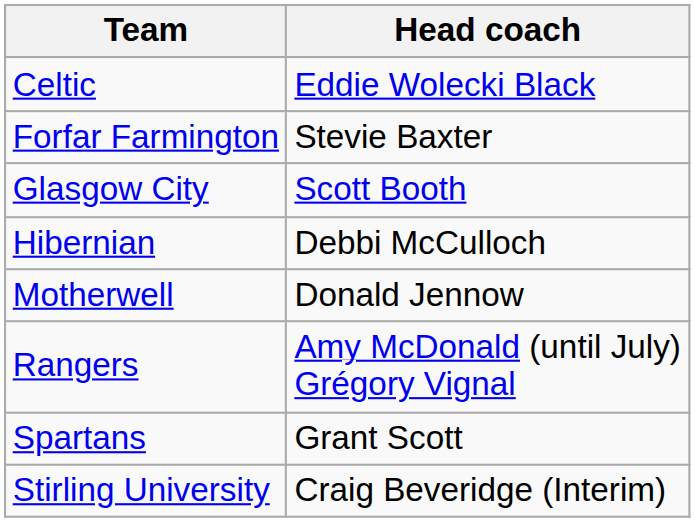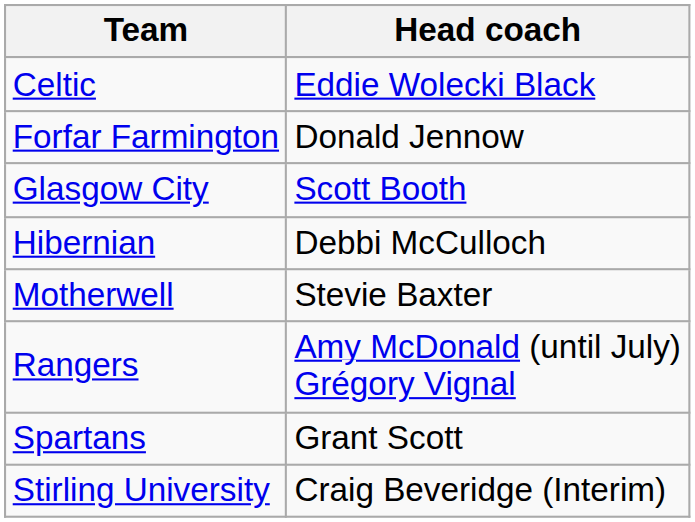 <table class="wikitable sortable" style="text-align: left;">
 <tr>
 <th>Team</th>
 <th>Head coach</th>
 </tr>
 <tr>
 <td><a href='#'>Celtic</a></td>
 <td> <a href='#'>Eddie Wolecki Black</a></td>
 </tr>
 <tr>
 <td><a href='#'>Forfar Farmington</a></td>
-<td> Stevie Baxter</td>
+<td> Donald Jennow</td>
 </tr>
 <tr>
 <td><a href='#'>Glasgow City</a></td>
 <td> <a href='#'>Scott Booth</a></td>
 </tr>
 <tr>
 <td><a href='#'>Hibernian</a></td>
 <td> Debbi McCulloch</td>
 </tr>
 <tr>
 <td><a href='#'>Motherwell</a></td>
-<td> Donald Jennow</td>
+<td> Stevie Baxter</td>
 </tr>
 <tr>
 <td><a href='#'>Rangers</a></td>
 <td> <a href='#'>Amy McDonald</a> (until July)<br> <a href='#'>Grégory Vignal</a></td>
 </tr>
 <tr>
 <td><a href='#'>Spartans</a></td>
 <td> Grant Scott</td>
 </tr>
 <tr>
 <td><a href='#'>Stirling University</a></td>
 <td> Craig Beveridge (Interim)</td>
 </tr>
 </table>
